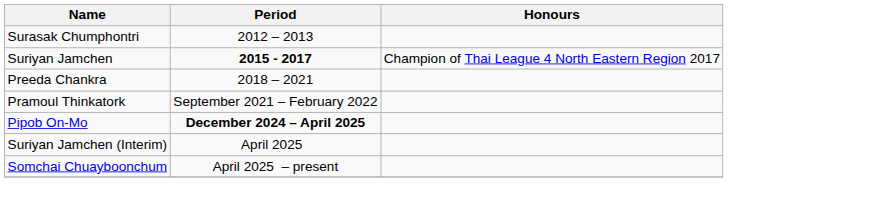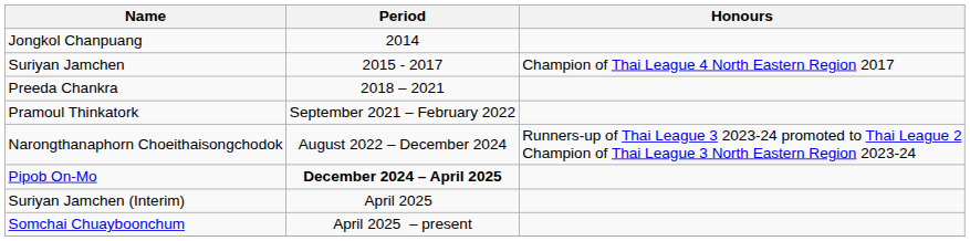 <table class="wikitable">
 <tr>
 <th>Name</th>
 <th>Period</th>
 <th>Honours</th>
 </tr>
 <tr>
-<td> Surasak Chumphontri</td>
-<td align="center">2012 – 2013</td>
+<td> Jongkol Chanpuang</td>
+<td align="center">2014</td>
 <td></td>
 </tr>
 <tr>
 <td> Suriyan Jamchen</td>
-<td align="center"><strong>2015 - 2017</strong></td>
+<td align="center">2015 - 2017</td>
 <td>Champion of <a href='#'>Thai League 4 North Eastern Region</a> 2017</td>
 </tr>
 <tr>
 <td> Preeda Chankra</td>
 <td align="center">2018 – 2021</td>
 <td></td>
 </tr>
 <tr>
 <td> Pramoul Thinkatork</td>
 <td align="center">September 2021 – February 2022</td>
 <td></td>
+</tr>
+<tr>
+<td> Narongthanaphorn Choeithaisongchodok</td>
+<td align="center">August 2022 – December 2024</td>
+<td>Runners-up of <a href='#'>Thai League 3</a> 2023-24 promoted to <a href='#'>Thai League 2</a> <br> Champion of <a href='#'>Thai League 3 North Eastern Region</a> 2023-24</td>
 </tr>
 <tr>
 <td> <a href='#'>Pipob On-Mo</a></td>
 <td align="center"><strong>December 2024 – April 2025</strong></td>
 <td></td>
 </tr>
 <tr>
 <td> Suriyan Jamchen (Interim)</td>
 <td align="center">April 2025  </td>
 <td></td>
 </tr>
 <tr>
 <td> <a href='#'>Somchai Chuayboonchum</a></td>
 <td align="center">April 2025  – present</td>
 <td></td>
 </tr>
 <tr>
 </tr>
 </table>
